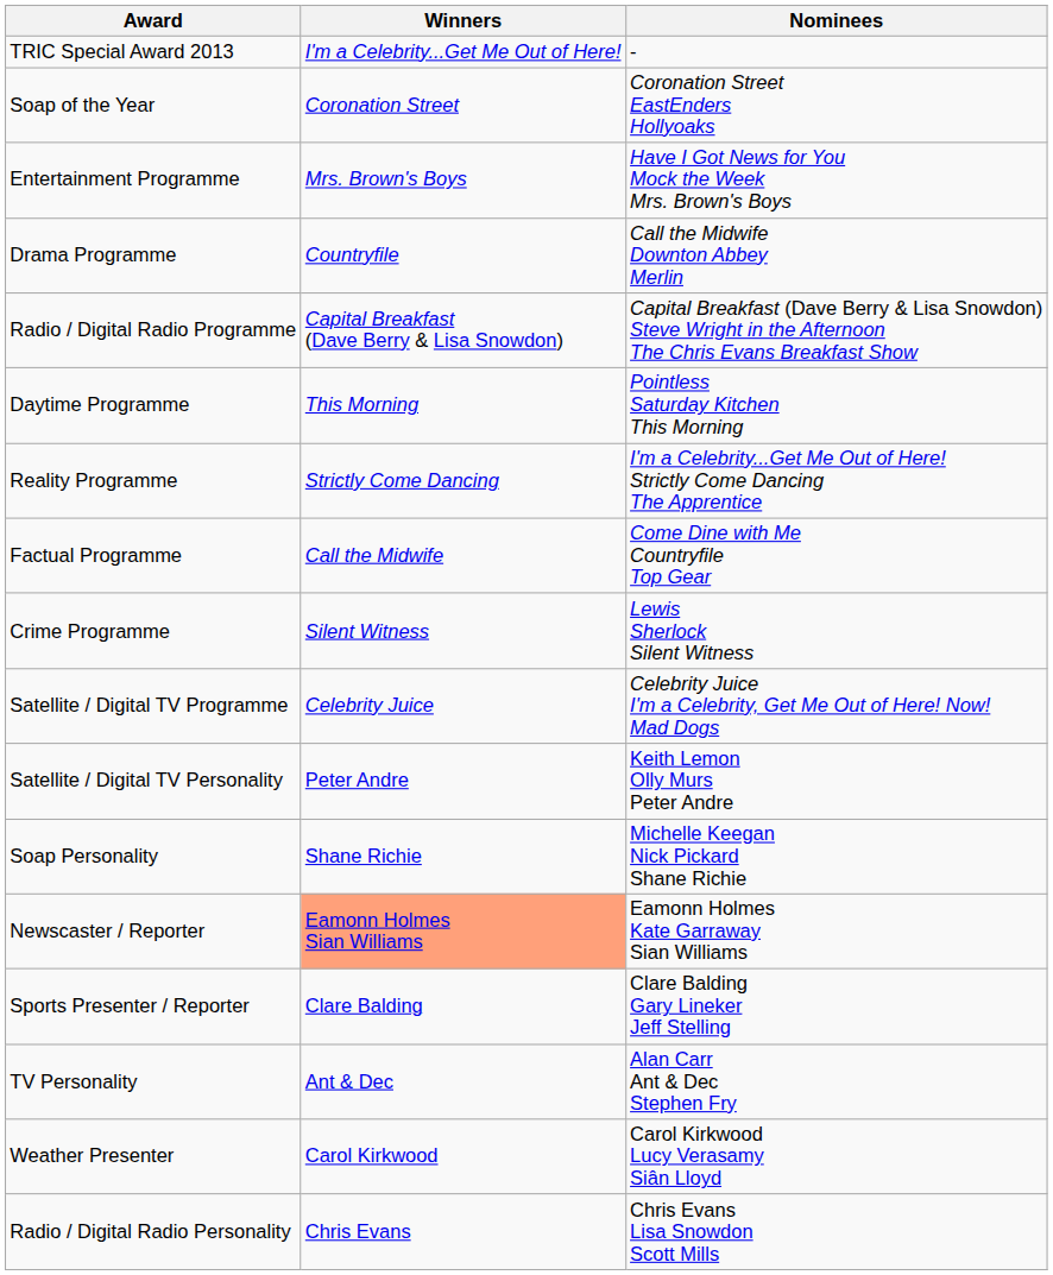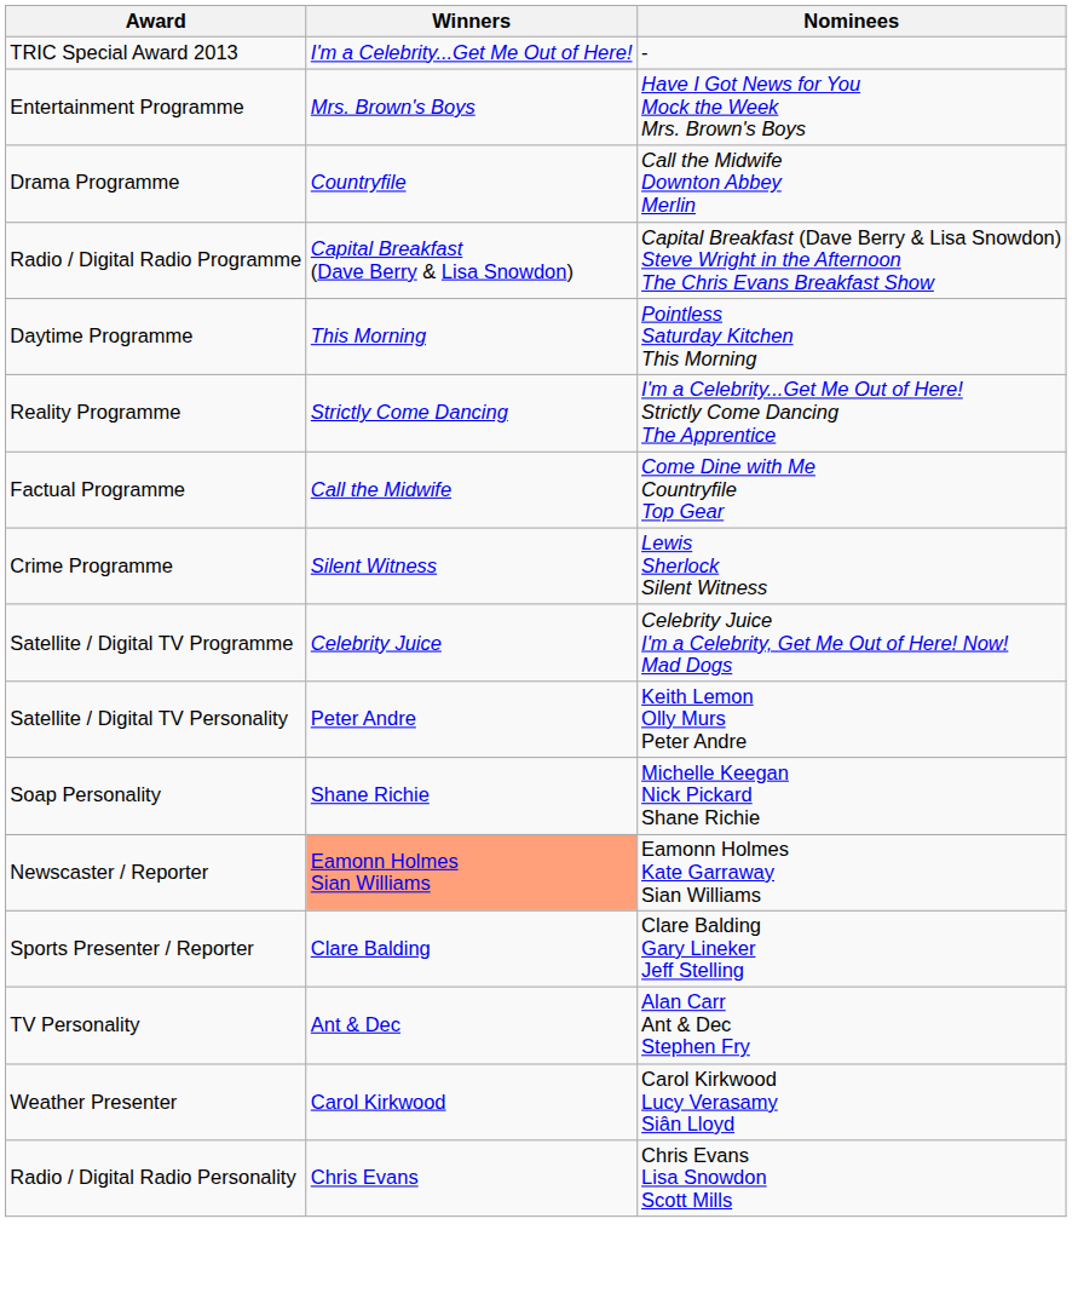 <table class="wikitable">
 <tr>
 <th>Award</th>
 <th>Winners</th>
 <th>Nominees</th>
 </tr>
 <tr>
 <td>TRIC Special Award 2013</td>
 <td><em><a href='#'>I'm a Celebrity...Get Me Out of Here!</a></em></td>
 <td>-</td>
-</tr>
-<tr>
-<td>Soap of the Year</td>
-<td><em><a href='#'>Coronation Street</a></em></td>
-<td><em>Coronation Street <br><a href='#'>EastEnders</a> <br><a href='#'>Hollyoaks</a></em></td>
 </tr>
 <tr>
 <td>Entertainment Programme</td>
 <td><em><a href='#'>Mrs. Brown's Boys</a></em></td>
 <td><em><a href='#'>Have I Got News for You</a> <br><a href='#'>Mock the Week</a> <br>Mrs. Brown's Boys</em></td>
 </tr>
 <tr>
 <td>Drama Programme</td>
 <td><em><a href='#'>Countryfile</a></em></td>
 <td><em>Call the Midwife <br><a href='#'>Downton Abbey</a> <br><a href='#'>Merlin</a></em></td>
 </tr>
 <tr>
 <td>Radio / Digital Radio Programme</td>
 <td><em><a href='#'>Capital Breakfast</a></em> <br>(<a href='#'>Dave Berry</a> & <a href='#'>Lisa Snowdon</a>)</td>
 <td><em>Capital Breakfast</em> (Dave Berry & Lisa Snowdon) <br><em><a href='#'>Steve Wright in the Afternoon</a> <br><a href='#'>The Chris Evans Breakfast Show</a></em></td>
 </tr>
 <tr>
 <td>Daytime Programme</td>
 <td><em><a href='#'>This Morning</a></em></td>
 <td><em><a href='#'>Pointless</a> <br><a href='#'>Saturday Kitchen</a> <br>This Morning</em></td>
 </tr>
 <tr>
 <td>Reality Programme</td>
 <td><em><a href='#'>Strictly Come Dancing</a></em></td>
 <td><em><a href='#'>I'm a Celebrity...Get Me Out of Here!</a> <br>Strictly Come Dancing <br><a href='#'>The Apprentice</a></em></td>
 </tr>
 <tr>
 <td>Factual Programme</td>
 <td><em><a href='#'>Call the Midwife</a></em></td>
 <td><em><a href='#'>Come Dine with Me</a> <br>Countryfile <br><a href='#'>Top Gear</a></em></td>
 </tr>
 <tr>
 <td>Crime Programme</td>
 <td><em><a href='#'>Silent Witness</a></em></td>
 <td><em><a href='#'>Lewis</a> <br><a href='#'>Sherlock</a> <br>Silent Witness</em></td>
 </tr>
 <tr>
 <td>Satellite / Digital TV Programme</td>
 <td><em><a href='#'>Celebrity Juice</a></em></td>
 <td><em>Celebrity Juice <br><a href='#'>I'm a Celebrity, Get Me Out of Here! Now!</a> <br><a href='#'>Mad Dogs</a></em></td>
 </tr>
 <tr>
 <td>Satellite / Digital TV Personality</td>
 <td><a href='#'>Peter Andre</a></td>
 <td><a href='#'>Keith Lemon</a> <br><a href='#'>Olly Murs</a> <br>Peter Andre</td>
 </tr>
 <tr>
 <td>Soap Personality</td>
 <td><a href='#'>Shane Richie</a></td>
 <td><a href='#'>Michelle Keegan</a> <br><a href='#'>Nick Pickard</a> <br>Shane Richie</td>
 </tr>
 <tr>
 <td>Newscaster / Reporter</td>
 <td style="background: lightsalmon;"><a href='#'>Eamonn Holmes</a> <br><a href='#'>Sian Williams</a></td>
 <td>Eamonn Holmes <br><a href='#'>Kate Garraway</a> <br>Sian Williams</td>
 </tr>
 <tr>
 <td>Sports Presenter / Reporter</td>
 <td><a href='#'>Clare Balding</a></td>
 <td>Clare Balding <br><a href='#'>Gary Lineker</a> <br><a href='#'>Jeff Stelling</a></td>
 </tr>
 <tr>
 <td>TV Personality</td>
 <td><a href='#'>Ant & Dec</a></td>
 <td><a href='#'>Alan Carr</a> <br>Ant & Dec <br><a href='#'>Stephen Fry</a></td>
 </tr>
 <tr>
 <td>Weather Presenter</td>
 <td><a href='#'>Carol Kirkwood</a></td>
 <td>Carol Kirkwood <br><a href='#'>Lucy Verasamy</a> <br><a href='#'>Siân Lloyd</a></td>
 </tr>
 <tr>
 <td>Radio / Digital Radio Personality</td>
 <td><a href='#'>Chris Evans</a></td>
 <td>Chris Evans <br><a href='#'>Lisa Snowdon</a> <br><a href='#'>Scott Mills</a></td>
 </tr>
 </table>
